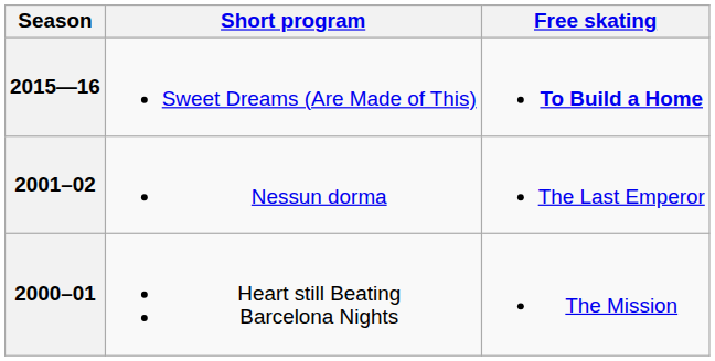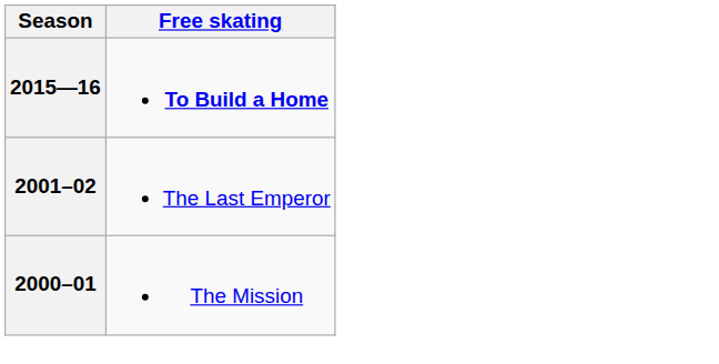 <table class=wikitable style=text-align:center>
 <tr>
 <th>Season</th>
-<th><a href='#'>Short program</a></th>
 <th><a href='#'>Free skating</a></th>
 </tr>
 <tr>
 <th>2015—16</th>
-<td><br><ul><li><a href='#'>Sweet Dreams (Are Made of This)</a> <br></li></ul></td>
 <td><strong><br><ul><li><a href='#'>To Build a Home</a> <br></li></ul></strong></td>
 </tr>
 <tr>
 <th>2001–02 <br> </th>
-<td><br><ul><li><a href='#'>Nessun dorma</a> <br></li></ul></td>
 <td><br><ul><li><a href='#'>The Last Emperor</a> <br></li></ul></td>
 </tr>
 <tr>
 <th>2000–01 <br> </th>
-<td><br><ul><li>Heart still Beating <br></li><li>Barcelona Nights <br></li></ul></td>
 <td><br><ul><li><a href='#'>The Mission</a> <br></li></ul></td>
 </tr>
 </table>
